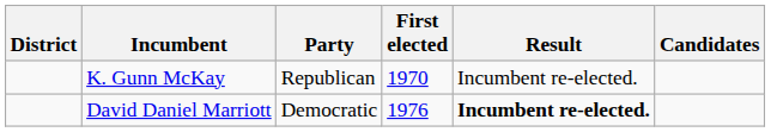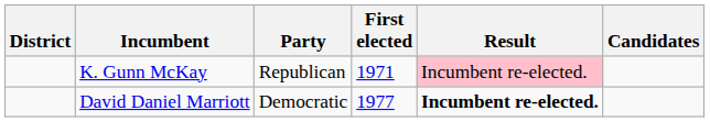 <table class=wikitable>
 <tr valign=bottom>
 <th>District</th>
 <th>Incumbent</th>
 <th>Party</th>
 <th>First<br>elected</th>
 <th>Result</th>
 <th>Candidates</th>
 </tr>
 <tr>
 <td></td>
 <td><a href='#'>K. Gunn McKay</a></td>
 <td>Republican</td>
-<td><a href='#'>1970</a></td>
-<td>Incumbent re-elected.</td>
+<td><a href='#'>1971</a></td>
+<td style="background: pink;">Incumbent re-elected.</td>
 <td nowrap></td>
 </tr>
 <tr>
 <td></td>
 <td><a href='#'>David Daniel Marriott</a></td>
 <td>Democratic</td>
-<td><a href='#'>1976</a></td>
+<td><a href='#'>1977</a></td>
 <td><strong>Incumbent re-elected.</strong></td>
 <td nowrap></td>
 </tr>
 </table>
